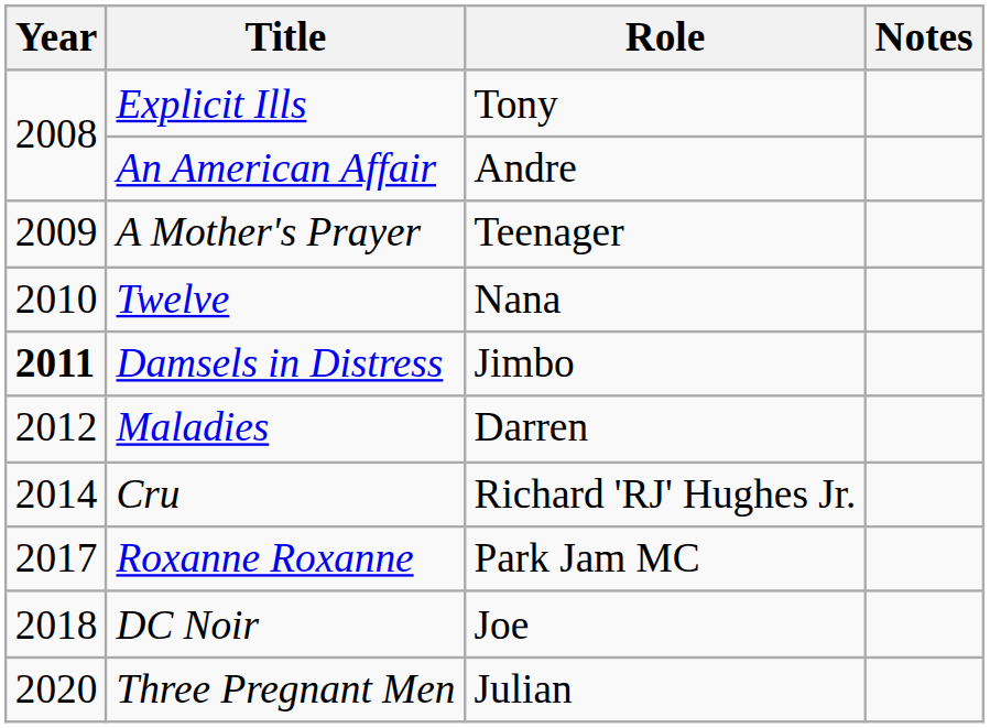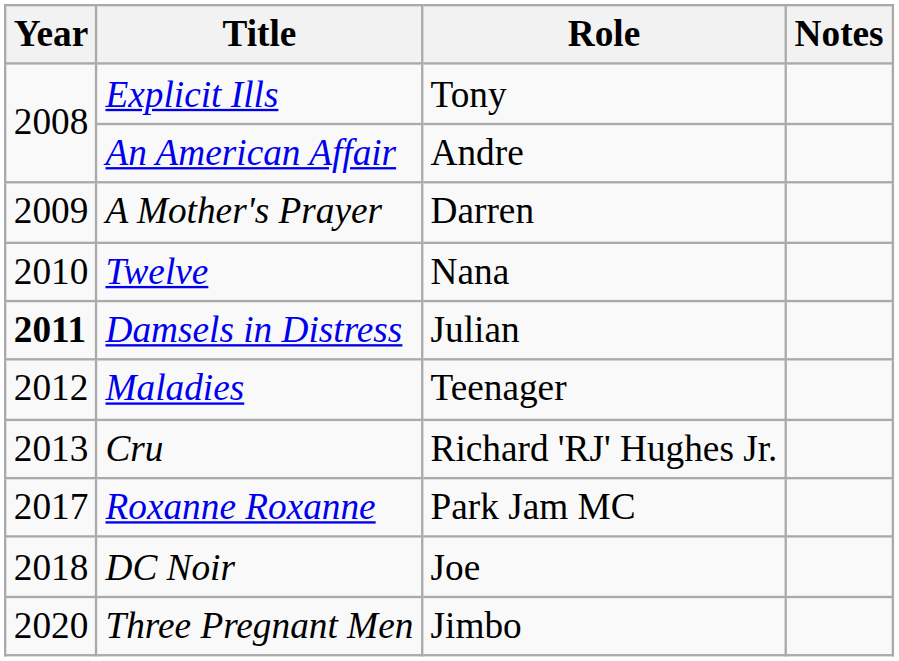 <table class="wikitable sortable">
 <tr>
 <th>Year</th>
 <th>Title</th>
 <th>Role</th>
 <th class="unsortable">Notes</th>
 </tr>
 <tr>
 <td rowspan="2">2008</td>
 <td><em><a href='#'>Explicit Ills</a></em></td>
 <td>Tony</td>
 <td></td>
 </tr>
 <tr>
 <td><em><a href='#'>An American Affair</a></em></td>
 <td>Andre</td>
 <td></td>
 </tr>
 <tr>
 <td>2009</td>
 <td><em>A Mother's Prayer</em></td>
-<td>Teenager</td>
+<td>Darren</td>
 <td></td>
 </tr>
 <tr>
 <td>2010</td>
 <td><a href='#'><em>Twelve</em></a></td>
 <td>Nana</td>
 <td></td>
 </tr>
 <tr>
 <td><strong>2011</strong></td>
 <td><a href='#'><em>Damsels in Distress</em></a></td>
-<td>Jimbo</td>
+<td>Julian</td>
 <td></td>
 </tr>
 <tr>
 <td>2012</td>
 <td><a href='#'><em>Maladies</em></a></td>
-<td>Darren</td>
+<td>Teenager</td>
 <td></td>
 </tr>
 <tr>
-<td>2014</td>
+<td>2013</td>
 <td><em>Cru</em></td>
 <td>Richard 'RJ' Hughes Jr.</td>
 <td></td>
 </tr>
 <tr>
 <td>2017</td>
 <td><em><a href='#'>Roxanne Roxanne</a></em></td>
 <td>Park Jam MC</td>
 <td></td>
 </tr>
 <tr>
 <td>2018</td>
 <td><em>DC Noir</em></td>
 <td>Joe</td>
 <td></td>
 </tr>
 <tr>
 <td>2020</td>
 <td><em>Three Pregnant Men</em></td>
-<td>Julian</td>
+<td>Jimbo</td>
 <td></td>
 </tr>
 </table>
